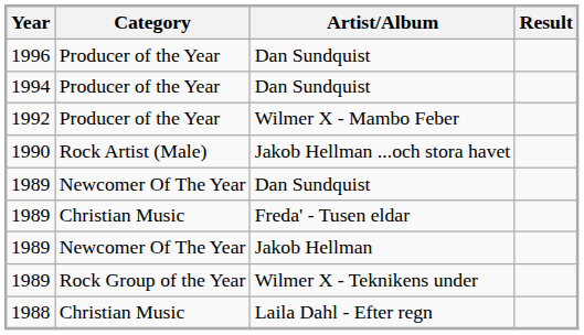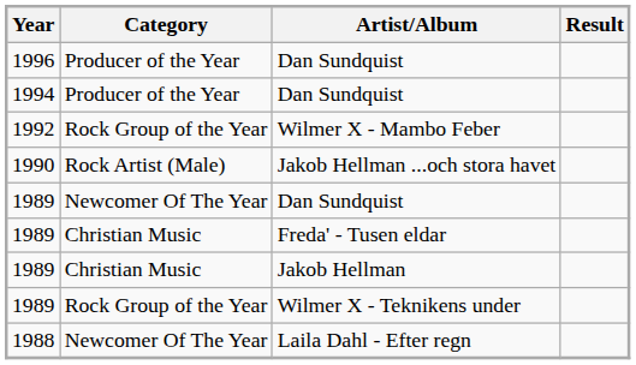 <table class="wikitable" style="border:2px #aaa solid; font-size:90%;">
 <tr style="background:#ccc; text-align:center;">
 <th>Year</th>
 <th>Category</th>
 <th>Artist/Album</th>
 <th>Result</th>
 </tr>
 <tr>
 <td>1996</td>
 <td>Producer of the Year</td>
 <td>Dan Sundquist</td>
 <td></td>
 </tr>
 <tr>
 <td>1994</td>
 <td>Producer of the Year</td>
 <td>Dan Sundquist</td>
 <td></td>
 </tr>
 <tr>
 <td>1992</td>
-<td>Producer of the Year</td>
+<td>Rock Group of the Year</td>
 <td>Wilmer X - Mambo Feber</td>
 <td></td>
 </tr>
 <tr>
 <td>1990</td>
 <td>Rock Artist (Male)</td>
 <td>Jakob Hellman ...och stora havet</td>
 <td></td>
 </tr>
 <tr>
 <td>1989</td>
 <td>Newcomer Of The Year</td>
 <td>Dan Sundquist</td>
 <td></td>
 </tr>
 <tr>
 <td>1989</td>
 <td>Christian Music</td>
 <td>Freda' - Tusen eldar</td>
 <td></td>
 </tr>
 <tr>
 <td>1989</td>
-<td>Newcomer Of The Year</td>
+<td>Christian Music</td>
 <td>Jakob Hellman</td>
 <td></td>
 </tr>
 <tr>
 <td>1989</td>
 <td>Rock Group of the Year</td>
 <td>Wilmer X - Teknikens under</td>
 <td></td>
 </tr>
 <tr>
 <td>1988</td>
-<td>Christian Music</td>
+<td>Newcomer Of The Year</td>
 <td>Laila Dahl - Efter regn</td>
 <td></td>
 </tr>
 <tr>
 </tr>
 </table>
